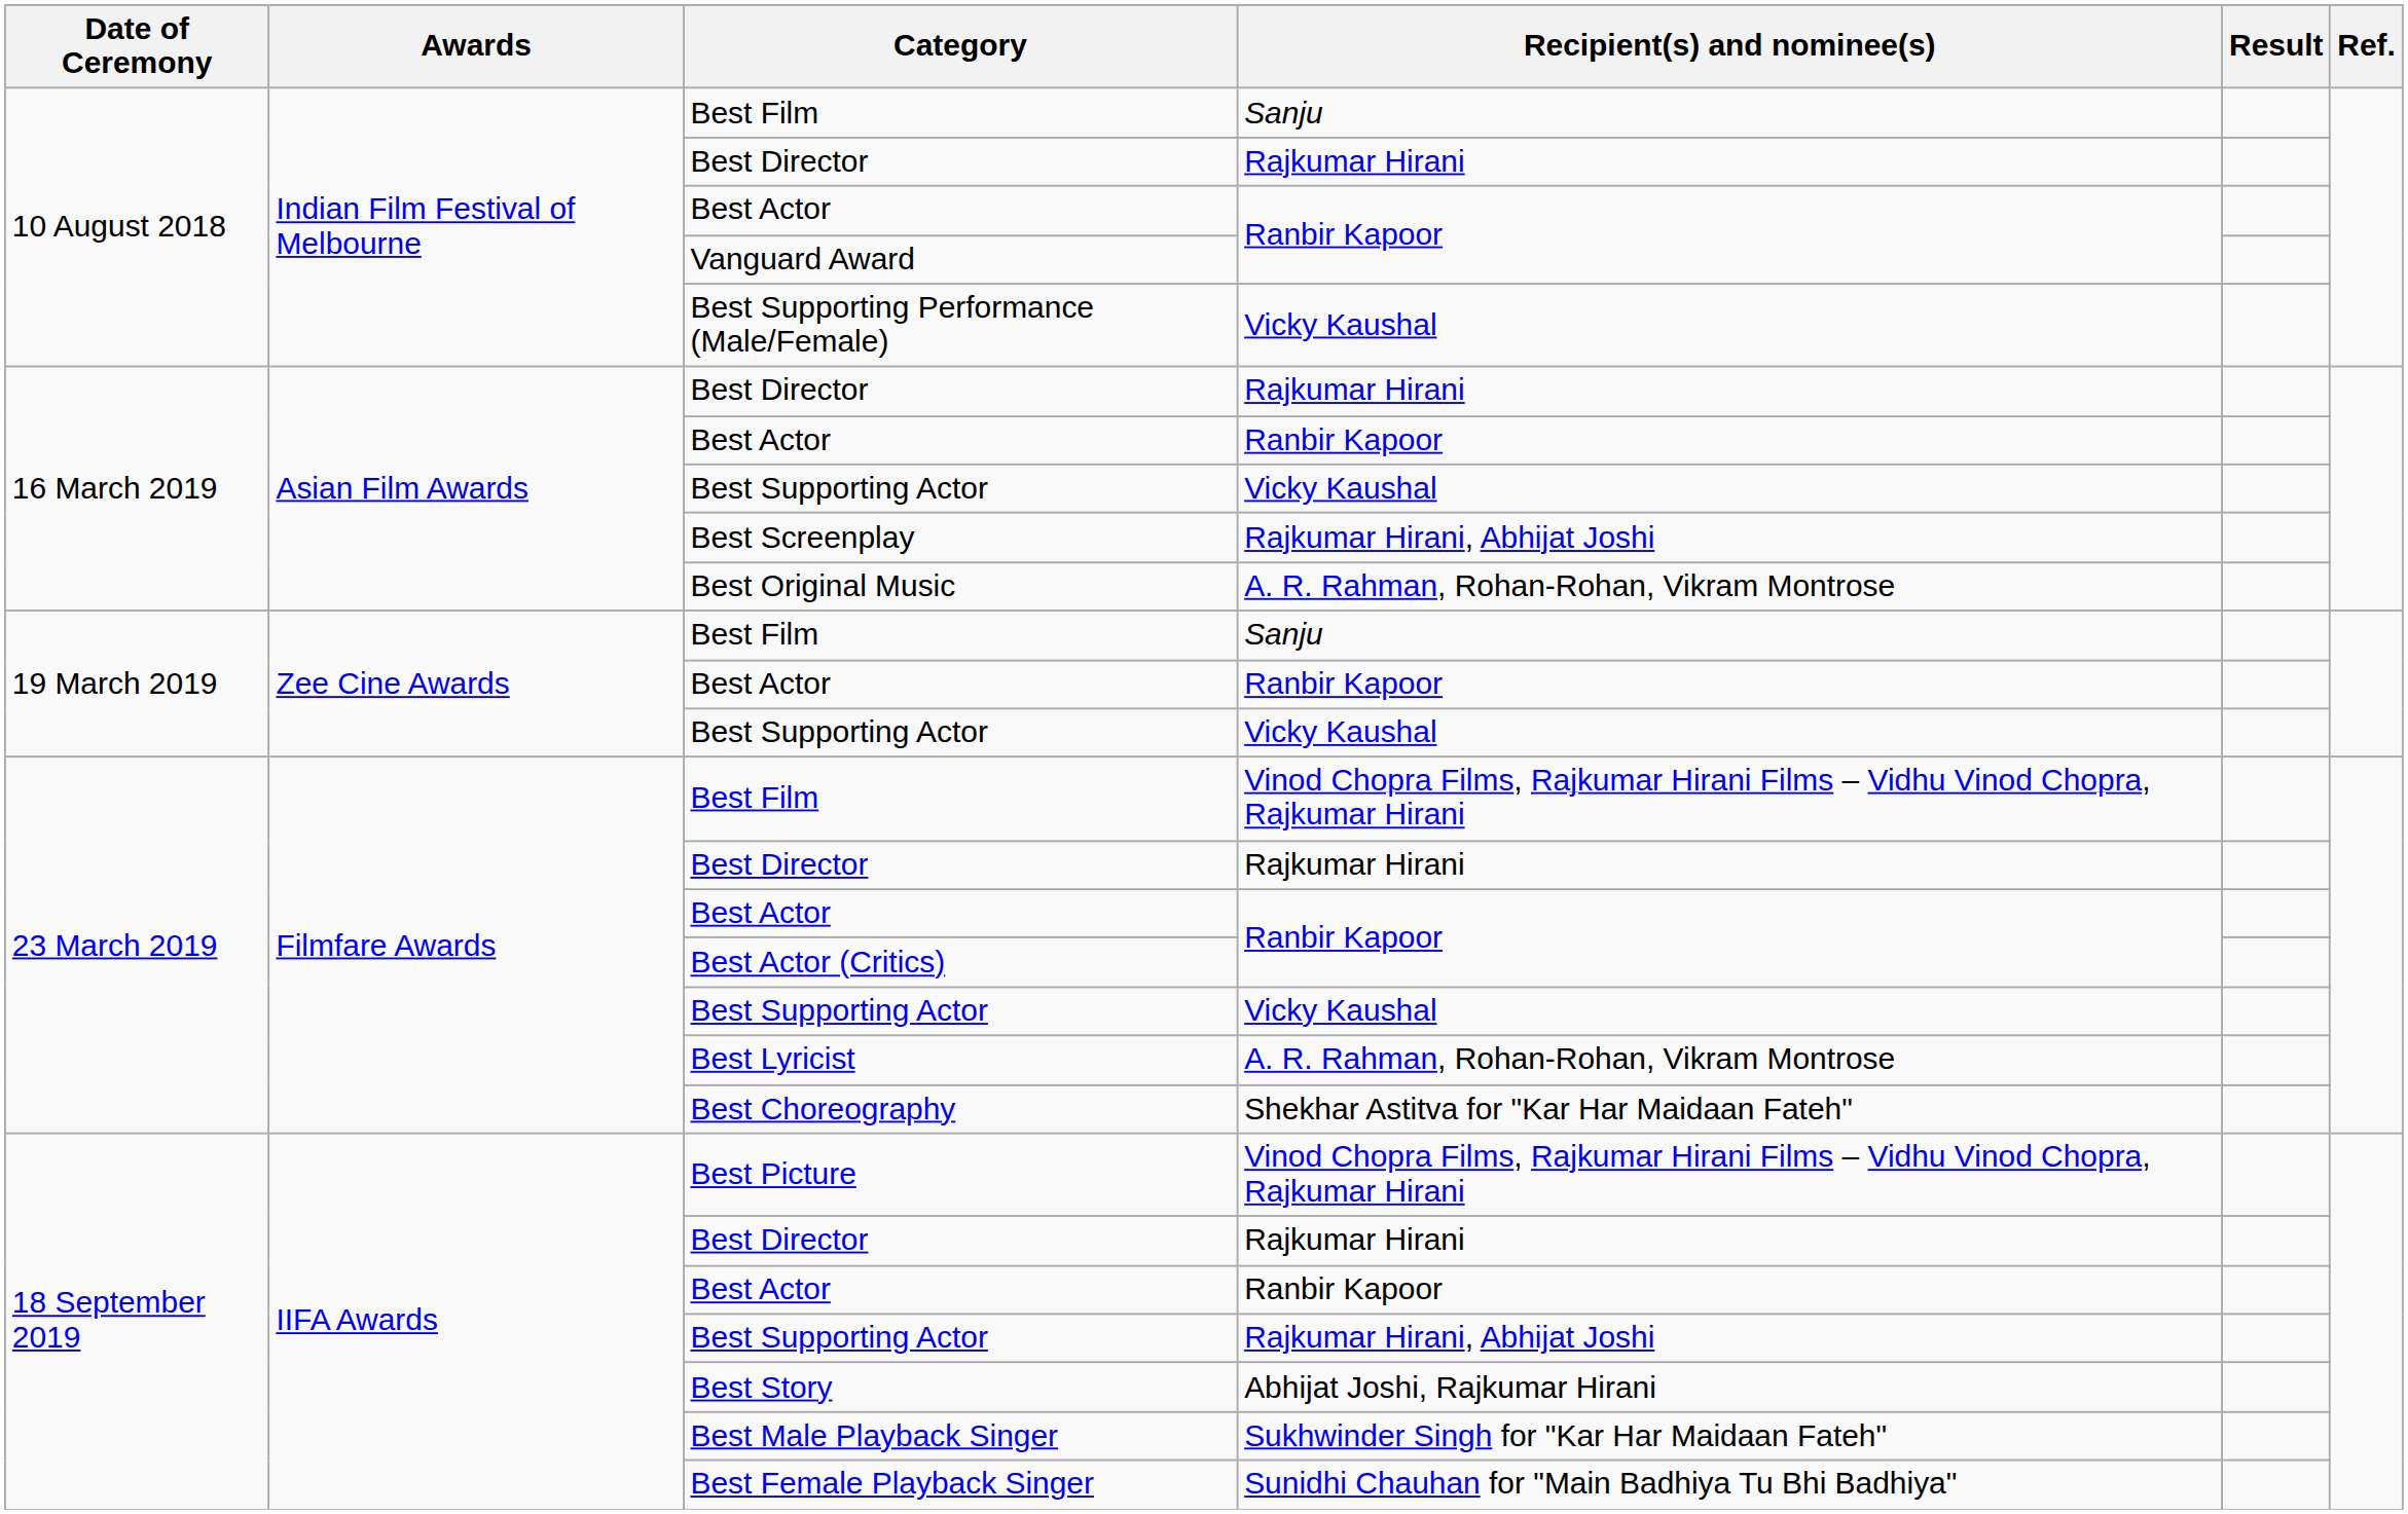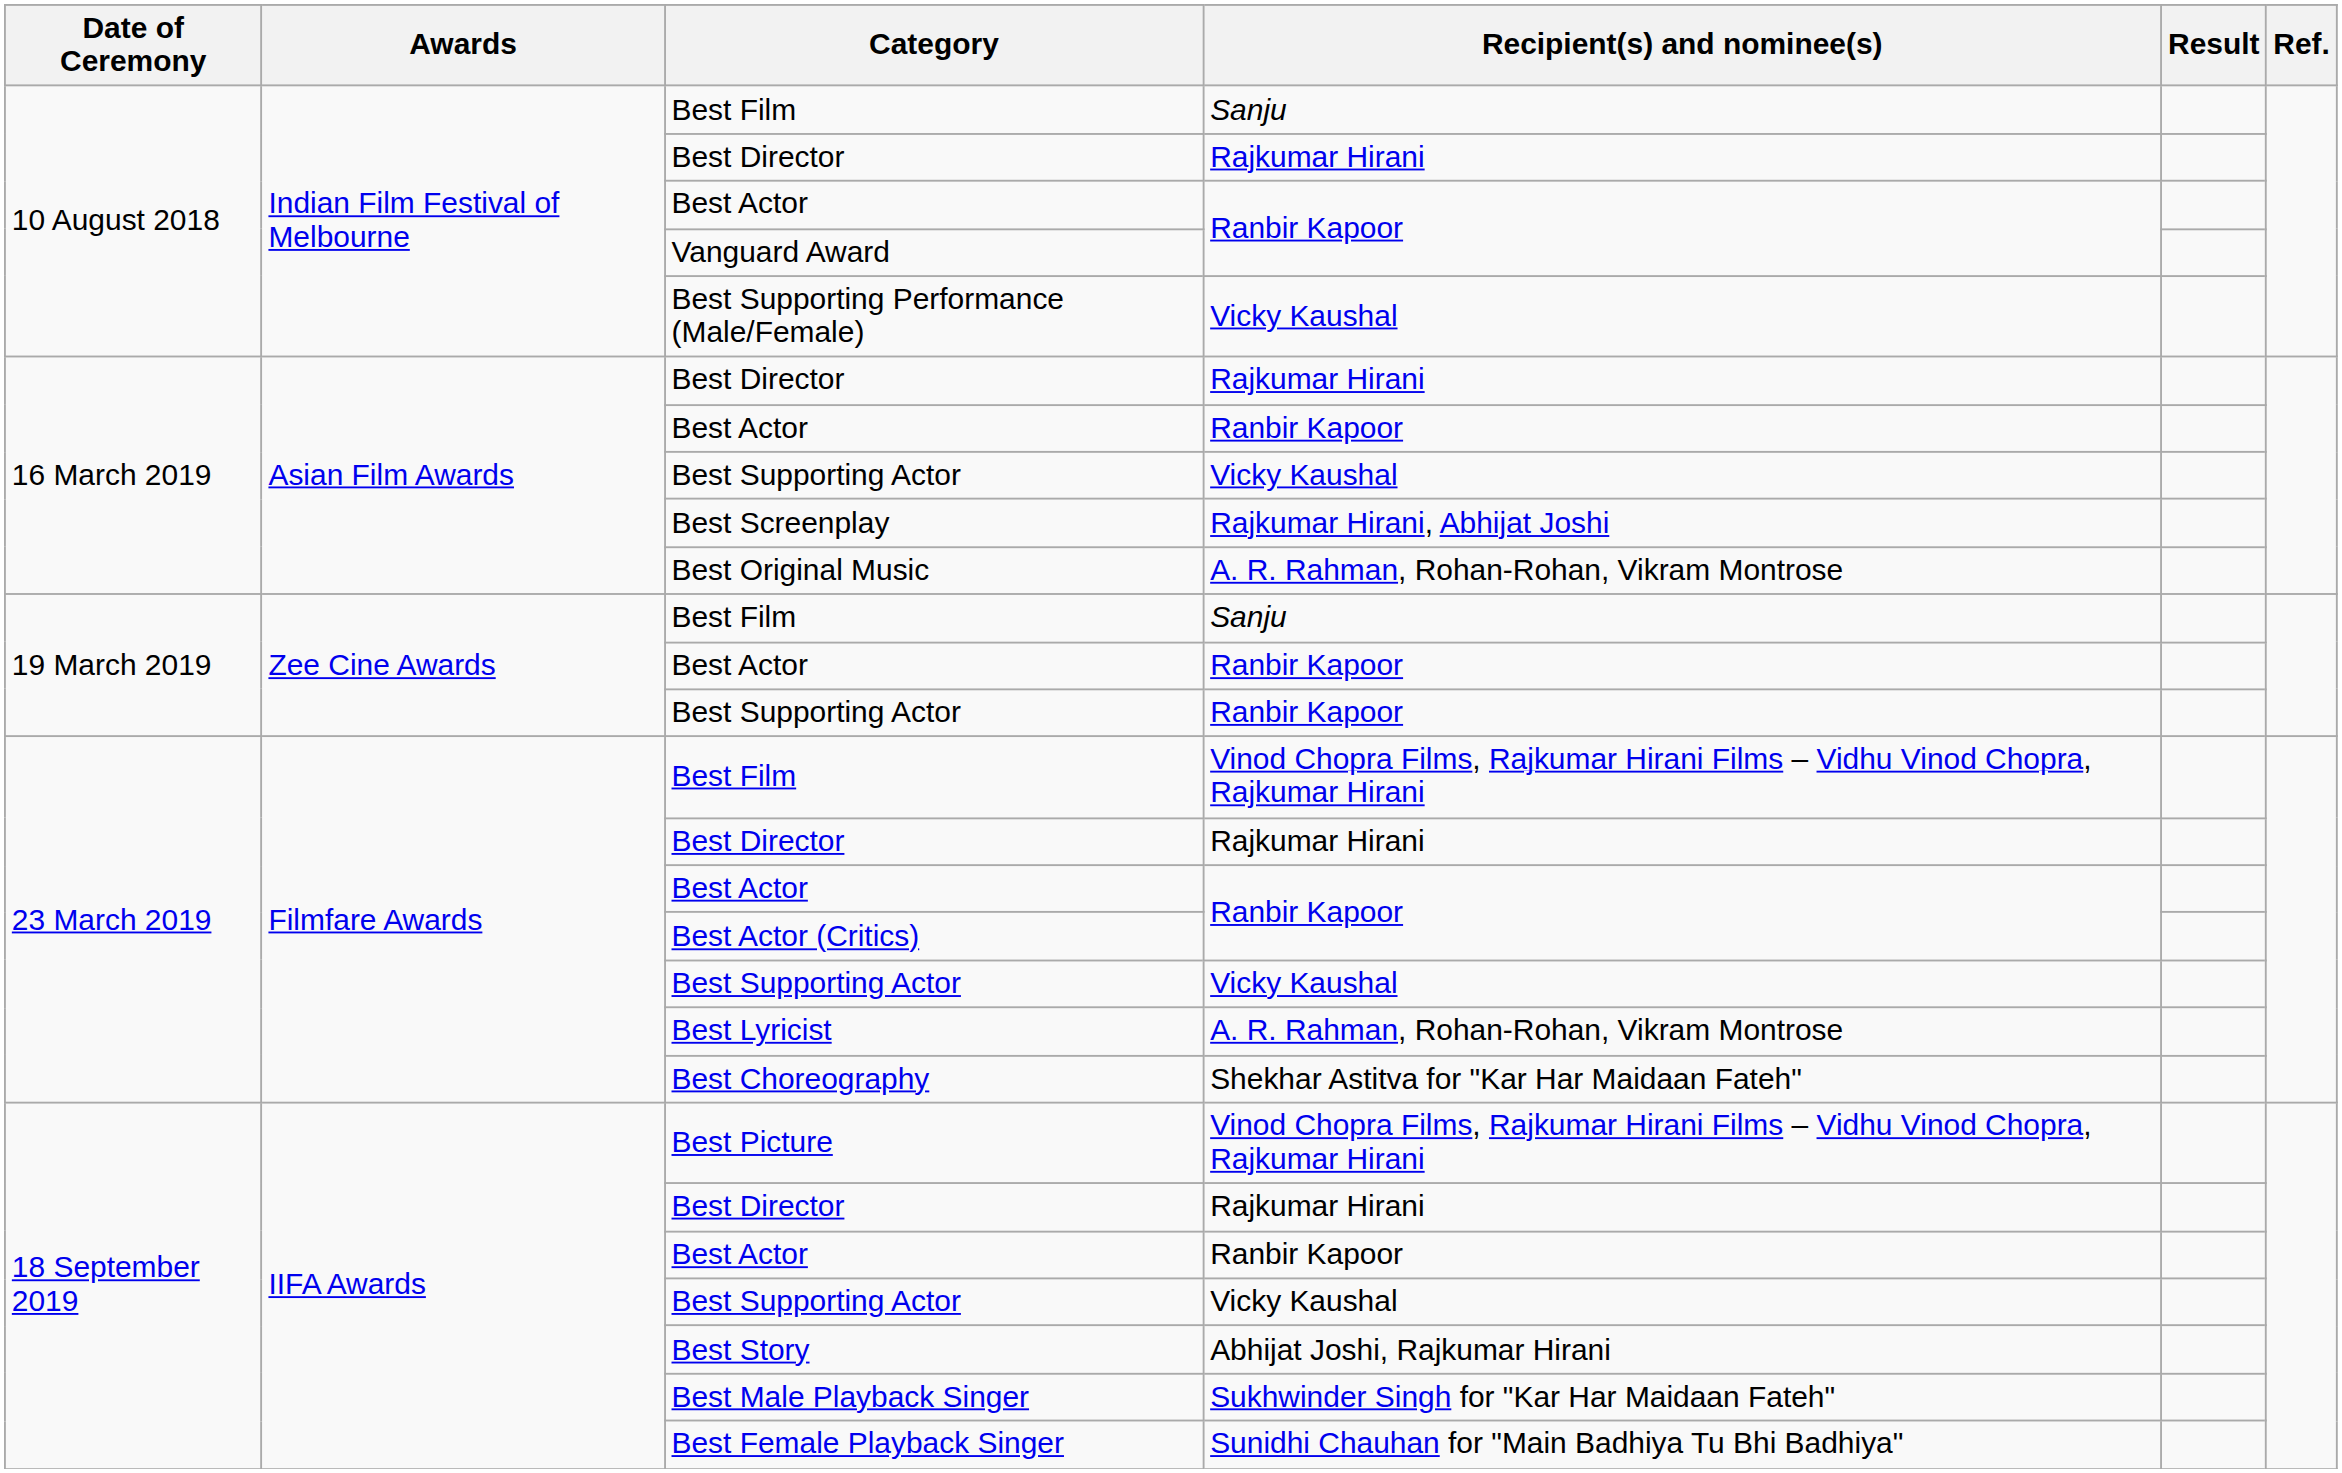 <table class="wikitable sortable">
 <tr>
 <th>Date of Ceremony</th>
 <th>Awards</th>
 <th>Category</th>
 <th>Recipient(s) and nominee(s)</th>
 <th>Result</th>
 <th>Ref.</th>
 </tr>
 <tr>
 <td rowspan="5">10 August 2018</td>
 <td rowspan="5"><a href='#'>Indian Film Festival of Melbourne</a></td>
 <td>Best Film</td>
 <td><em>Sanju</em></td>
 <td></td>
 <td rowspan="5"></td>
 </tr>
 <tr>
 <td>Best Director</td>
 <td><a href='#'>Rajkumar Hirani</a></td>
 <td></td>
 </tr>
 <tr>
 <td>Best Actor</td>
 <td rowspan="2"><a href='#'>Ranbir Kapoor</a></td>
 <td></td>
 </tr>
 <tr>
 <td>Vanguard Award</td>
 <td></td>
 </tr>
 <tr>
 <td>Best Supporting Performance (Male/Female)</td>
 <td><a href='#'>Vicky Kaushal</a></td>
 <td></td>
 </tr>
 <tr>
 <td rowspan="5">16 March 2019</td>
 <td rowspan="5"><a href='#'>Asian Film Awards</a></td>
 <td>Best Director</td>
 <td><a href='#'>Rajkumar Hirani</a></td>
 <td></td>
 <td rowspan="5"></td>
 </tr>
 <tr>
 <td>Best Actor</td>
 <td><a href='#'>Ranbir Kapoor</a></td>
 <td></td>
 </tr>
 <tr>
 <td>Best Supporting Actor</td>
 <td><a href='#'>Vicky Kaushal</a></td>
 <td></td>
 </tr>
 <tr>
 <td>Best Screenplay</td>
 <td><a href='#'>Rajkumar Hirani</a>, <a href='#'>Abhijat Joshi</a></td>
 <td></td>
 </tr>
 <tr>
 <td>Best Original Music</td>
 <td><a href='#'>A. R. Rahman</a>, Rohan-Rohan, Vikram Montrose</td>
 <td></td>
 </tr>
 <tr>
 <td rowspan="3">19 March 2019</td>
 <td rowspan="3"><a href='#'>Zee Cine Awards</a></td>
 <td>Best Film</td>
 <td><em>Sanju</em></td>
 <td></td>
 <td rowspan="3"></td>
 </tr>
 <tr>
 <td>Best Actor</td>
 <td><a href='#'>Ranbir Kapoor</a></td>
 <td></td>
 </tr>
 <tr>
 <td>Best Supporting Actor</td>
-<td><a href='#'>Vicky Kaushal</a></td>
+<td><a href='#'>Ranbir Kapoor</a></td>
 <td></td>
 </tr>
 <tr>
 <td rowspan="7"><a href='#'>23 March 2019</a></td>
 <td rowspan="7"><a href='#'>Filmfare Awards</a></td>
 <td><a href='#'>Best Film</a></td>
 <td><a href='#'>Vinod Chopra Films</a>, <a href='#'>Rajkumar Hirani Films</a> – <a href='#'>Vidhu Vinod Chopra</a>, <a href='#'>Rajkumar Hirani</a></td>
 <td></td>
 <td rowspan="7"></td>
 </tr>
 <tr>
 <td><a href='#'>Best Director</a></td>
 <td>Rajkumar Hirani</td>
 <td></td>
 </tr>
 <tr>
 <td><a href='#'>Best Actor</a></td>
 <td rowspan="2"><a href='#'>Ranbir Kapoor</a></td>
 <td></td>
 </tr>
 <tr>
 <td><a href='#'>Best Actor (Critics)</a></td>
 <td></td>
 </tr>
 <tr>
 <td><a href='#'>Best Supporting Actor</a></td>
 <td><a href='#'>Vicky Kaushal</a></td>
 <td></td>
 </tr>
 <tr>
 <td><a href='#'>Best Lyricist</a></td>
 <td><a href='#'>A. R. Rahman</a>, Rohan-Rohan, Vikram Montrose</td>
 <td></td>
 </tr>
 <tr>
 <td><a href='#'>Best Choreography</a></td>
 <td>Shekhar Astitva for "Kar Har Maidaan Fateh"</td>
 <td></td>
 </tr>
 <tr>
 <td rowspan="7"><a href='#'>18 September 2019</a></td>
 <td rowspan="7"><a href='#'>IIFA Awards</a></td>
 <td><a href='#'>Best Picture</a></td>
 <td><a href='#'>Vinod Chopra Films</a>, <a href='#'>Rajkumar Hirani Films</a> – <a href='#'>Vidhu Vinod Chopra</a>, <a href='#'>Rajkumar Hirani</a></td>
 <td></td>
 <td rowspan="7"></td>
 </tr>
 <tr>
 <td><a href='#'>Best Director</a></td>
 <td>Rajkumar Hirani</td>
 <td></td>
 </tr>
 <tr>
 <td><a href='#'>Best Actor</a></td>
 <td>Ranbir Kapoor</td>
 <td></td>
 </tr>
 <tr>
 <td><a href='#'>Best Supporting Actor</a></td>
-<td><a href='#'>Rajkumar Hirani</a>, <a href='#'>Abhijat Joshi</a></td>
+<td>Vicky Kaushal</td>
 <td></td>
 </tr>
 <tr>
 <td><a href='#'>Best Story</a></td>
 <td>Abhijat Joshi, Rajkumar Hirani</td>
 <td></td>
 </tr>
 <tr>
 <td><a href='#'>Best Male Playback Singer</a></td>
 <td><a href='#'>Sukhwinder Singh</a> for "Kar Har Maidaan Fateh"</td>
 <td></td>
 </tr>
 <tr>
 <td><a href='#'>Best Female Playback Singer</a></td>
 <td><a href='#'>Sunidhi Chauhan</a> for "Main Badhiya Tu Bhi Badhiya"</td>
 <td></td>
 </tr>
 </table>
